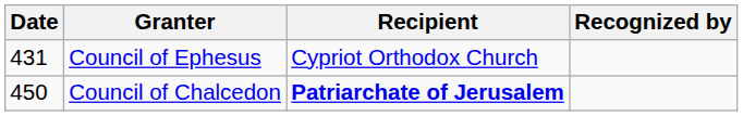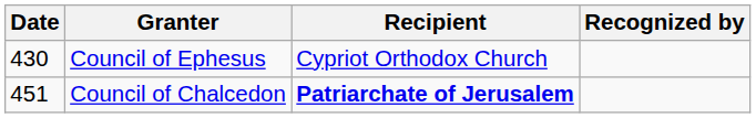 <table class="wikitable">
 <tr>
 <th>Date</th>
 <th>Granter</th>
 <th>Recipient</th>
 <th>Recognized by</th>
 </tr>
 <tr>
-<td>431</td>
+<td>430</td>
 <td><a href='#'>Council of Ephesus</a></td>
 <td><a href='#'>Cypriot Orthodox Church</a></td>
 <td></td>
 </tr>
 <tr>
-<td>450</td>
+<td>451</td>
 <td><a href='#'>Council of Chalcedon</a></td>
 <td><strong><a href='#'>Patriarchate of Jerusalem</a></strong></td>
 <td></td>
 </tr>
 </table>
